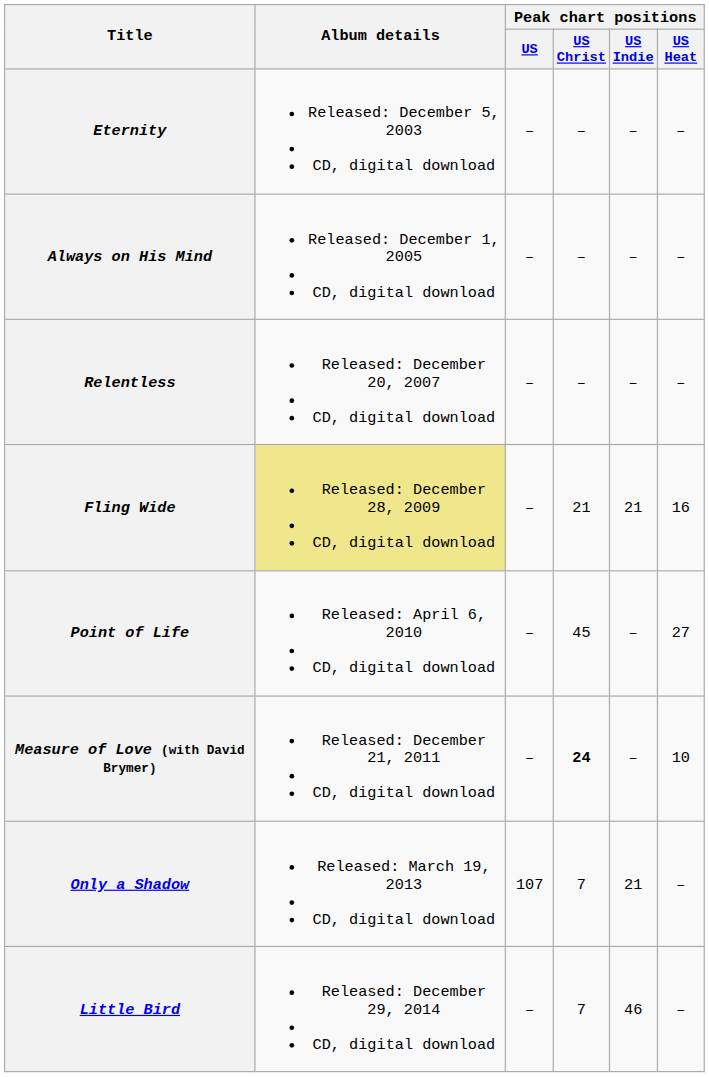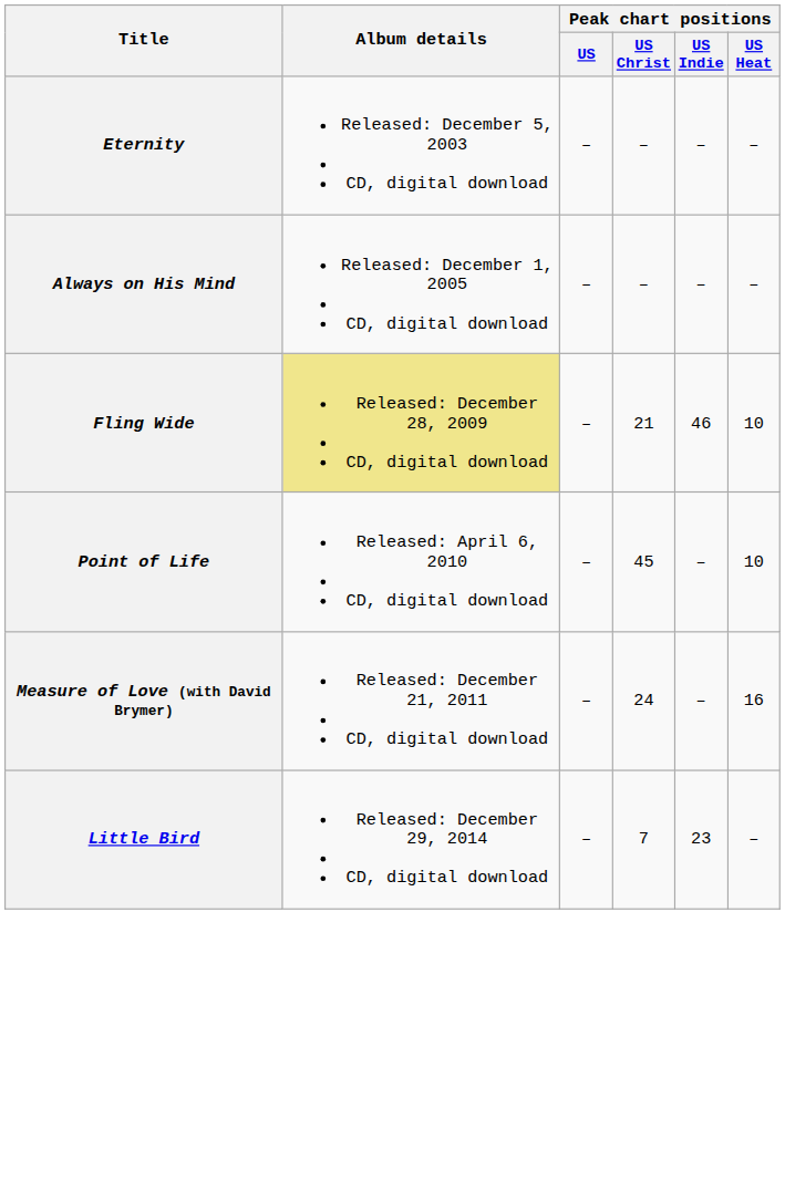 <table class="wikitable plainrowheaders" style="text-align:center;">
 <tr>
 <th scope="col" rowspan="2" style="width:16em;">Title</th>
 <th scope="col" rowspan="2" style="width:16em;">Album details</th>
 <th scope="col" colspan="4">Peak chart positions</th>
 </tr>
 <tr>
 <th style="width:3em; font-size:90%"><a href='#'>US</a></th>
 <th style="width:3em; font-size:90%"><a href='#'>US<br>Christ</a></th>
 <th style="width:3em; font-size:90%"><a href='#'>US<br>Indie</a></th>
 <th style="width:3em; font-size:90%"><a href='#'>US<br>Heat</a></th>
 </tr>
 <tr>
 <th scope="row"><em>Eternity</em></th>
 <td><br><ul><li>Released: December 5, 2003</li><li></li><li>CD, digital download</li></ul></td>
 <td>–</td>
 <td>–</td>
 <td>–</td>
 <td>–</td>
 </tr>
 <tr>
 <th scope="row"><em>Always on His Mind</em></th>
 <td><br><ul><li>Released: December 1, 2005</li><li></li><li>CD, digital download</li></ul></td>
 <td>–</td>
 <td>–</td>
 <td>–</td>
 <td>–</td>
 </tr>
 <tr>
-<th scope="row"><em>Relentless</em></th>
-<td><br><ul><li>Released: December 20, 2007</li><li></li><li>CD, digital download</li></ul></td>
-<td>–</td>
-<td>–</td>
-<td>–</td>
-<td>–</td>
-</tr>
-<tr>
 <th scope="row"><em>Fling Wide</em></th>
 <td style="background: khaki;"><br><ul><li>Released: December 28, 2009</li><li></li><li>CD, digital download</li></ul></td>
 <td>–</td>
 <td>21</td>
-<td>21</td>
-<td>16</td>
+<td>46</td>
+<td>10</td>
 </tr>
 <tr>
 <th scope="row"><em>Point of Life</em></th>
 <td><br><ul><li>Released: April 6, 2010</li><li></li><li>CD, digital download</li></ul></td>
 <td>–</td>
 <td>45</td>
 <td>–</td>
-<td>27</td>
+<td>10</td>
 </tr>
 <tr>
 <th scope="row"><em>Measure of Love</em> <small>(with David Brymer)</small></th>
 <td><br><ul><li>Released: December 21, 2011</li><li></li><li>CD, digital download</li></ul></td>
 <td>–</td>
-<td><strong>24</strong></td>
+<td>24</td>
 <td>–</td>
-<td>10</td>
-</tr>
-<tr>
-<th scope="row"><em><a href='#'>Only a Shadow</a></em></th>
-<td><br><ul><li>Released: March 19, 2013</li><li></li><li>CD, digital download</li></ul></td>
-<td>107</td>
-<td>7</td>
-<td>21</td>
-<td>–</td>
+<td>16</td>
 </tr>
 <tr>
 <th scope="row"><em><a href='#'>Little Bird</a></em></th>
 <td><br><ul><li>Released: December 29, 2014</li><li></li><li>CD, digital download</li></ul></td>
 <td>–</td>
 <td>7</td>
-<td>46</td>
+<td>23</td>
 <td>–</td>
 </tr>
 </table>
